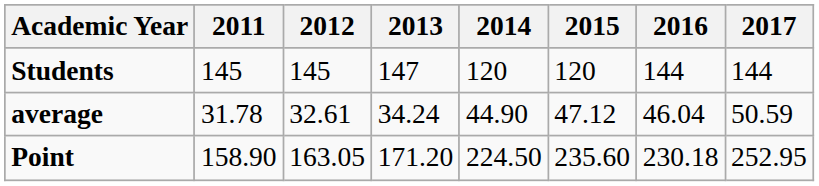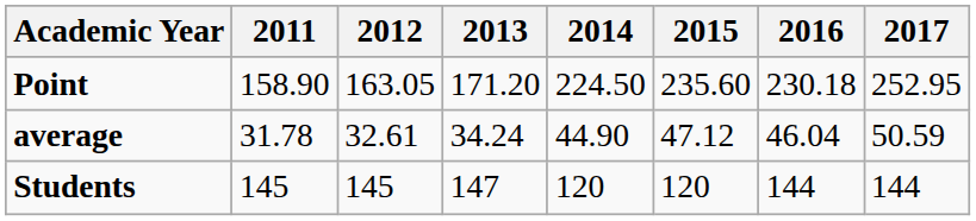 <table class="wikitable">
 <tr>
 <th>Academic Year</th>
 <th>2011</th>
 <th>2012</th>
 <th>2013</th>
 <th>2014</th>
 <th>2015</th>
 <th>2016</th>
 <th>2017</th>
 </tr>
 <tr>
-<td><strong>Students</strong></td>
-<td>145</td>
-<td>145</td>
-<td>147</td>
-<td>120</td>
-<td>120</td>
-<td>144</td>
-<td>144</td>
+<td><strong>Point</strong></td>
+<td>158.90</td>
+<td>163.05</td>
+<td>171.20</td>
+<td>224.50</td>
+<td>235.60</td>
+<td>230.18</td>
+<td>252.95</td>
 </tr>
 <tr>
 <td><strong>average</strong></td>
 <td>31.78</td>
 <td>32.61</td>
 <td>34.24</td>
 <td>44.90</td>
 <td>47.12</td>
 <td>46.04</td>
 <td>50.59</td>
 </tr>
 <tr>
-<td><strong>Point</strong></td>
-<td>158.90</td>
-<td>163.05</td>
-<td>171.20</td>
-<td>224.50</td>
-<td>235.60</td>
-<td>230.18</td>
-<td>252.95</td>
+<td><strong>Students</strong></td>
+<td>145</td>
+<td>145</td>
+<td>147</td>
+<td>120</td>
+<td>120</td>
+<td>144</td>
+<td>144</td>
 </tr>
 </table>
